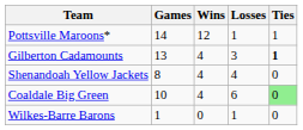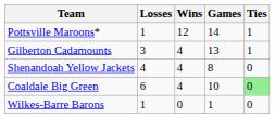 <table class="wikitable">
 <tr>
 <th>Team</th>
+<th>Losses</th>
+<th>Wins</th>
 <th>Games</th>
-<th>Wins</th>
-<th>Losses</th>
 <th>Ties</th>
 </tr>
 <tr>
 <td><a href='#'>Pottsville Maroons</a>*</td>
+<td>1</td>
+<td>12</td>
 <td>14</td>
-<td>12</td>
-<td>1</td>
 <td>1</td>
 </tr>
 <tr>
 <td><a href='#'>Gilberton Cadamounts</a></td>
+<td>3</td>
+<td>4</td>
 <td>13</td>
-<td>4</td>
-<td>3</td>
-<td><strong>1</strong></td>
+<td>1</td>
 </tr>
 <tr>
 <td><a href='#'>Shenandoah Yellow Jackets</a></td>
-<td>8</td>
 <td>4</td>
 <td>4</td>
+<td>8</td>
 <td>0</td>
 </tr>
 <tr>
 <td><a href='#'>Coaldale Big Green</a></td>
+<td>6</td>
+<td>4</td>
 <td>10</td>
-<td>4</td>
-<td>6</td>
 <td style="background: lightgreen;">0</td>
 </tr>
 <tr>
 <td><a href='#'>Wilkes-Barre Barons</a></td>
 <td>1</td>
 <td>0</td>
 <td>1</td>
 <td>0</td>
 </tr>
 </table>
